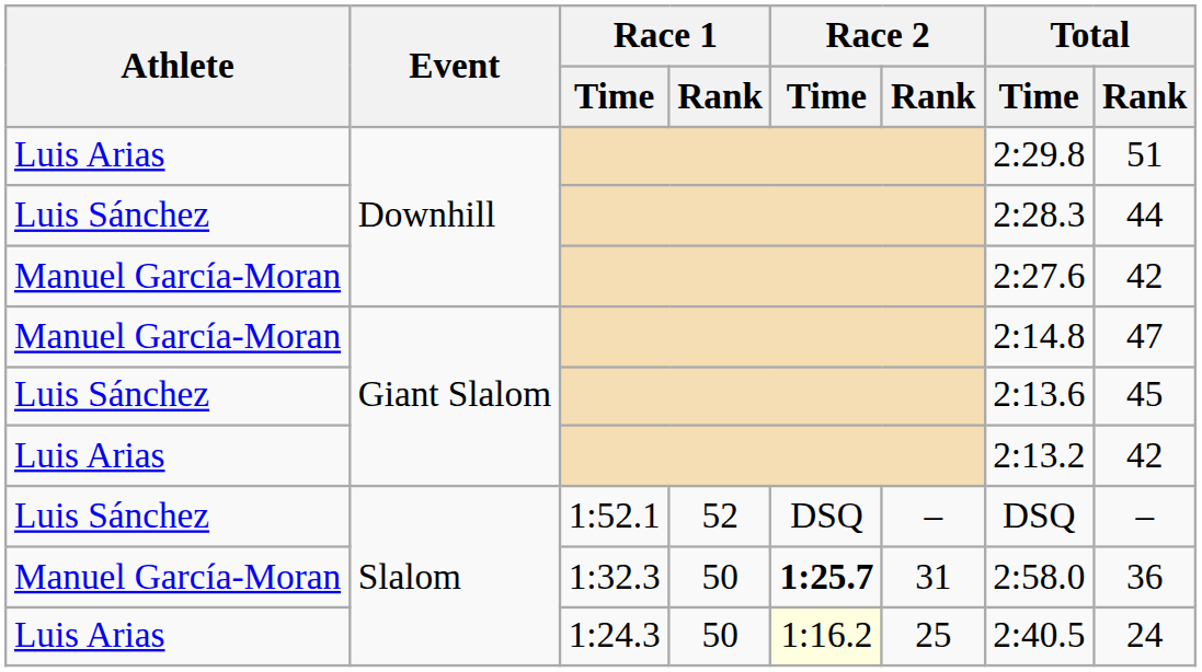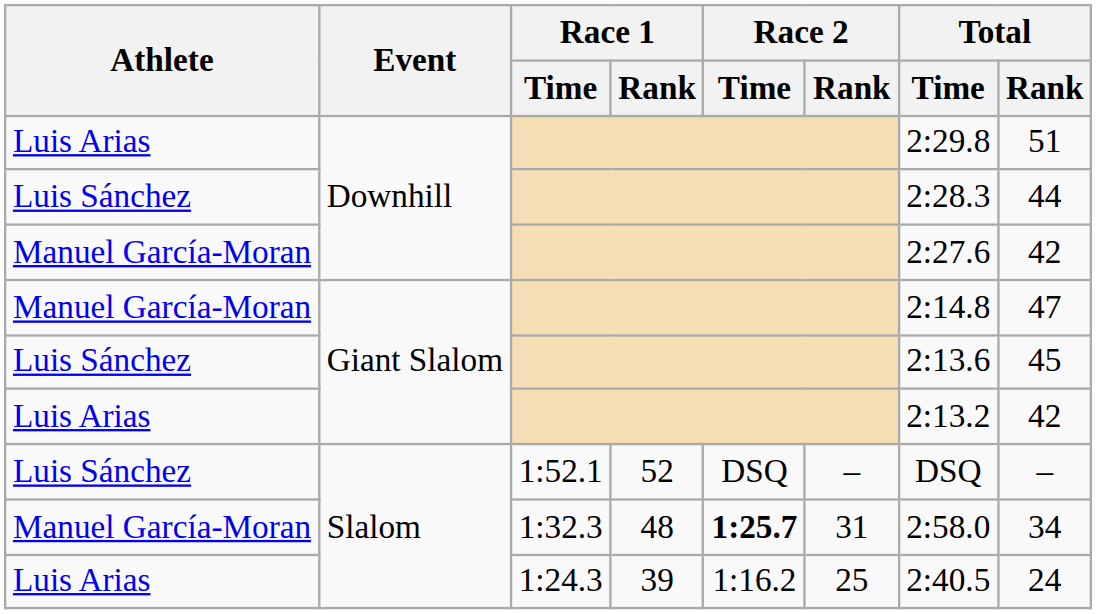 <table class="wikitable" style="font-size:90%">
 <tr>
 <th rowspan="2">Athlete</th>
 <th rowspan="2">Event</th>
 <th colspan="2">Race 1</th>
 <th colspan="2">Race 2</th>
 <th colspan="2">Total</th>
 </tr>
 <tr>
 <th>Time</th>
 <th>Rank</th>
 <th>Time</th>
 <th>Rank</th>
 <th>Time</th>
 <th>Rank</th>
 </tr>
 <tr>
 <td><a href='#'>Luis Arias</a></td>
 <td rowspan="3">Downhill</td>
 <td colspan="4" bgcolor="wheat"></td>
 <td align="center">2:29.8</td>
 <td align="center">51</td>
 </tr>
 <tr>
 <td><a href='#'>Luis Sánchez</a></td>
 <td colspan="4" bgcolor="wheat"></td>
 <td align="center">2:28.3</td>
 <td align="center">44</td>
 </tr>
 <tr>
 <td><a href='#'>Manuel García-Moran</a></td>
 <td colspan="4" bgcolor="wheat"></td>
 <td align="center">2:27.6</td>
 <td align="center">42</td>
 </tr>
 <tr>
 <td><a href='#'>Manuel García-Moran</a></td>
 <td rowspan="3">Giant Slalom</td>
 <td colspan="4" bgcolor="wheat"></td>
 <td align="center">2:14.8</td>
 <td align="center">47</td>
 </tr>
 <tr>
 <td><a href='#'>Luis Sánchez</a></td>
 <td colspan="4" bgcolor="wheat"></td>
 <td align="center">2:13.6</td>
 <td align="center">45</td>
 </tr>
 <tr>
 <td><a href='#'>Luis Arias</a></td>
 <td colspan="4" bgcolor="wheat"></td>
 <td align="center">2:13.2</td>
 <td align="center">42</td>
 </tr>
 <tr>
 <td><a href='#'>Luis Sánchez</a></td>
 <td rowspan="3">Slalom</td>
 <td align="center">1:52.1</td>
 <td align="center">52</td>
 <td align="center">DSQ</td>
 <td align="center">–</td>
 <td align="center">DSQ</td>
 <td align="center">–</td>
 </tr>
 <tr>
 <td><a href='#'>Manuel García-Moran</a></td>
 <td align="center">1:32.3</td>
-<td align="center">50</td>
+<td align="center">48</td>
 <td align="center"><strong>1:25.7</strong></td>
 <td align="center">31</td>
 <td align="center">2:58.0</td>
-<td align="center">36</td>
+<td align="center">34</td>
 </tr>
 <tr>
 <td><a href='#'>Luis Arias</a></td>
 <td align="center">1:24.3</td>
-<td align="center">50</td>
-<td align="center" style="background: lightyellow;">1:16.2</td>
+<td align="center">39</td>
+<td align="center">1:16.2</td>
 <td align="center">25</td>
 <td align="center">2:40.5</td>
 <td align="center">24</td>
 </tr>
 </table>
